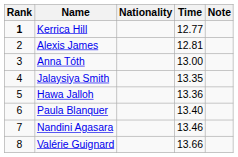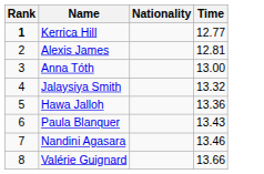 <table class="wikitable sortable" style="text-align:center">
 <tr>
 <th>Rank</th>
 <th>Name</th>
 <th>Nationality</th>
 <th>Time</th>
-<th>Note</th>
 </tr>
 <tr>
 <td><strong>1</strong></td>
 <td align=left><a href='#'>Kerrica Hill</a></td>
 <td align=left></td>
 <td>12.77</td>
-<td></td>
 </tr>
 <tr>
 <td>2</td>
 <td align=left><a href='#'>Alexis James</a></td>
 <td align=left></td>
 <td>12.81</td>
-<td></td>
 </tr>
 <tr>
 <td>3</td>
 <td align=left><a href='#'>Anna Tóth</a></td>
 <td align=left></td>
 <td>13.00</td>
-<td></td>
 </tr>
 <tr>
 <td>4</td>
 <td align=left><a href='#'>Jalaysiya Smith</a></td>
 <td align=left></td>
-<td>13.35</td>
-<td></td>
+<td>13.32</td>
 </tr>
 <tr>
 <td>5</td>
 <td align=left><a href='#'>Hawa Jalloh</a></td>
 <td align=left></td>
 <td>13.36</td>
-<td></td>
 </tr>
 <tr>
 <td>6</td>
 <td align=left><a href='#'>Paula Blanquer</a></td>
 <td align=left></td>
-<td>13.40</td>
-<td></td>
+<td>13.43</td>
 </tr>
 <tr>
 <td>7</td>
 <td align=left><a href='#'>Nandini Agasara</a></td>
 <td align=left></td>
 <td>13.46</td>
-<td></td>
 </tr>
 <tr>
 <td>8</td>
 <td align=left><a href='#'>Valérie Guignard</a></td>
 <td align=left></td>
 <td>13.66</td>
-<td></td>
 </tr>
 </table>
